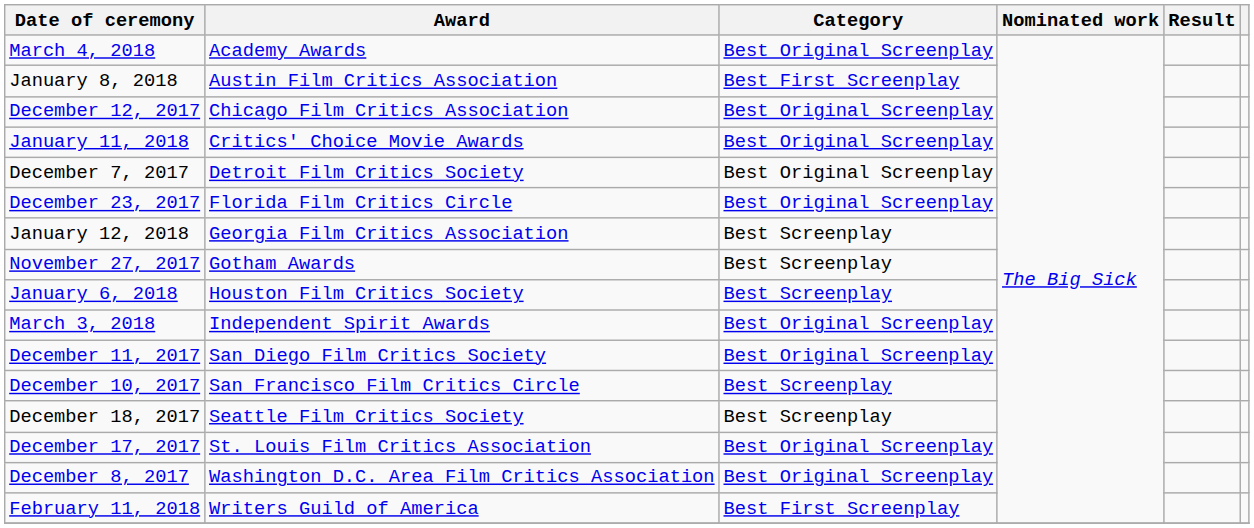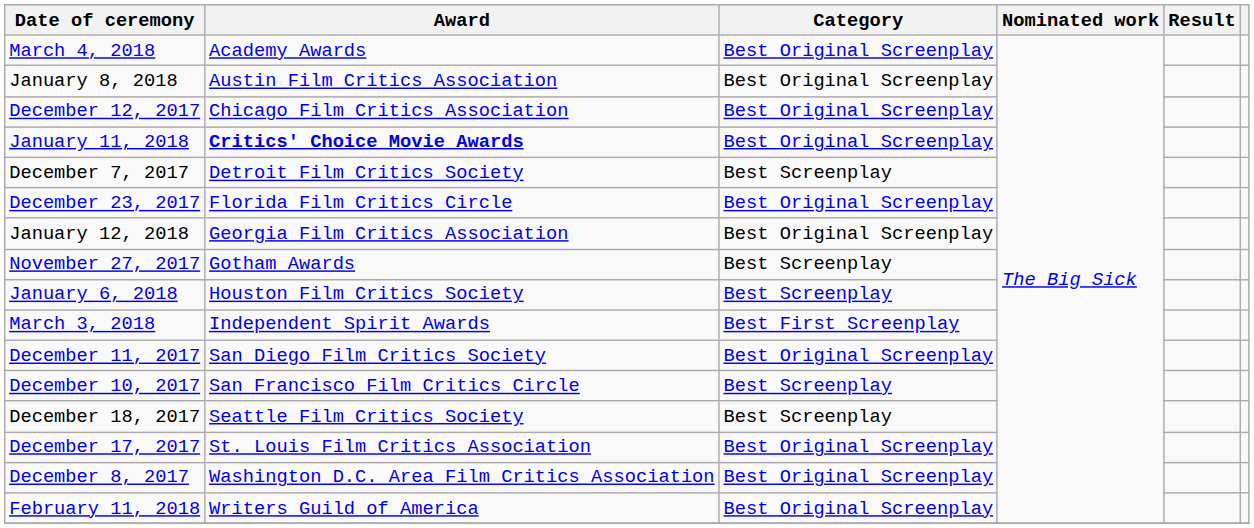 <table class="wikitable plainrowheaders unsortable">
 <tr>
 <th scope="col">Date of ceremony</th>
 <th scope="col">Award</th>
 <th scope="col">Category</th>
 <th>Nominated work</th>
 <th scope="col">Result</th>
 <th scope="col" class="unsortable"></th>
 </tr>
 <tr>
 <td><a href='#'>March 4, 2018</a></td>
 <td><a href='#'>Academy Awards</a></td>
 <td><a href='#'>Best Original Screenplay</a></td>
 <td rowspan="16"><em><a href='#'>The Big Sick</a></em></td>
 <td></td>
 <td style="text-align:center;"></td>
 </tr>
 <tr>
 <td>January 8, 2018</td>
 <td><a href='#'>Austin Film Critics Association</a></td>
-<td><a href='#'>Best First Screenplay</a></td>
+<td>Best Original Screenplay</td>
 <td></td>
 <td style="text-align:center;"></td>
 </tr>
 <tr>
 <td><a href='#'>December 12, 2017</a></td>
 <td><a href='#'>Chicago Film Critics Association</a></td>
 <td><a href='#'>Best Original Screenplay</a></td>
 <td></td>
 <td style="text-align:center;"><br></td>
 </tr>
 <tr>
 <td><a href='#'>January 11, 2018</a></td>
-<td><a href='#'>Critics' Choice Movie Awards</a></td>
+<td><strong><a href='#'>Critics' Choice Movie Awards</a></strong></td>
 <td><a href='#'>Best Original Screenplay</a></td>
 <td></td>
 <td style="text-align:center;"></td>
 </tr>
 <tr>
 <td>December 7, 2017</td>
 <td><a href='#'>Detroit Film Critics Society</a></td>
-<td>Best Original Screenplay</td>
+<td>Best Screenplay</td>
 <td></td>
 <td style="text-align:center;"></td>
 </tr>
 <tr>
 <td><a href='#'>December 23, 2017</a></td>
 <td><a href='#'>Florida Film Critics Circle</a></td>
 <td><a href='#'>Best Original Screenplay</a></td>
 <td></td>
 <td style="text-align:center;"><br></td>
 </tr>
 <tr>
 <td>January 12, 2018</td>
 <td><a href='#'>Georgia Film Critics Association</a></td>
-<td>Best Screenplay</td>
+<td>Best Original Screenplay</td>
 <td></td>
 <td style="text-align:center;"></td>
 </tr>
 <tr>
 <td><a href='#'>November 27, 2017</a></td>
 <td><a href='#'>Gotham Awards</a></td>
 <td>Best Screenplay</td>
 <td></td>
 <td style="text-align:center;"></td>
 </tr>
 <tr>
 <td><a href='#'>January 6, 2018</a></td>
 <td><a href='#'>Houston Film Critics Society</a></td>
 <td><a href='#'>Best Screenplay</a></td>
 <td></td>
 <td style="text-align:center;"></td>
 </tr>
 <tr>
 <td><a href='#'>March 3, 2018</a></td>
 <td><a href='#'>Independent Spirit Awards</a></td>
-<td><a href='#'>Best Original Screenplay</a></td>
+<td><a href='#'>Best First Screenplay</a></td>
 <td></td>
 <td style="text-align:center;"></td>
 </tr>
 <tr>
 <td><a href='#'>December 11, 2017</a></td>
 <td><a href='#'>San Diego Film Critics Society</a></td>
 <td><a href='#'>Best Original Screenplay</a></td>
 <td></td>
 <td style="text-align:center;"><br></td>
 </tr>
 <tr>
 <td><a href='#'>December 10, 2017</a></td>
 <td><a href='#'>San Francisco Film Critics Circle</a></td>
 <td><a href='#'>Best Screenplay</a></td>
 <td></td>
 <td style="text-align:center;"></td>
 </tr>
 <tr>
 <td>December 18, 2017</td>
 <td><a href='#'>Seattle Film Critics Society</a></td>
 <td>Best Screenplay</td>
 <td></td>
 <td style="text-align:center;"></td>
 </tr>
 <tr>
 <td><a href='#'>December 17, 2017</a></td>
 <td><a href='#'>St. Louis Film Critics Association</a></td>
 <td><a href='#'>Best Original Screenplay</a></td>
 <td></td>
 <td style="text-align:center;"></td>
 </tr>
 <tr>
 <td><a href='#'>December 8, 2017</a></td>
 <td><a href='#'>Washington D.C. Area Film Critics Association</a></td>
 <td><a href='#'>Best Original Screenplay</a></td>
 <td></td>
 <td style="text-align:center;"></td>
 </tr>
 <tr>
 <td><a href='#'>February 11, 2018</a></td>
 <td><a href='#'>Writers Guild of America</a></td>
-<td><a href='#'>Best First Screenplay</a></td>
+<td><a href='#'>Best Original Screenplay</a></td>
 <td></td>
 <td style="text-align:center;"></td>
 </tr>
 <tr>
 </tr>
 </table>
